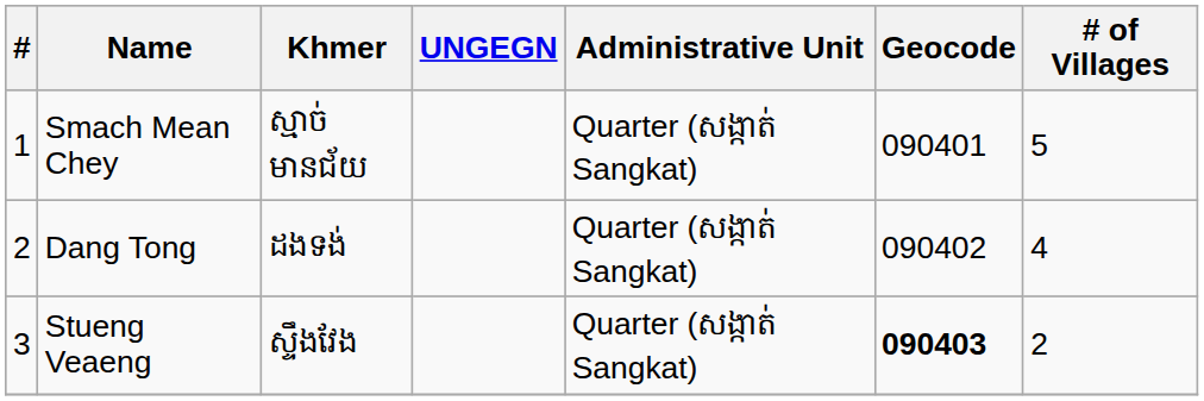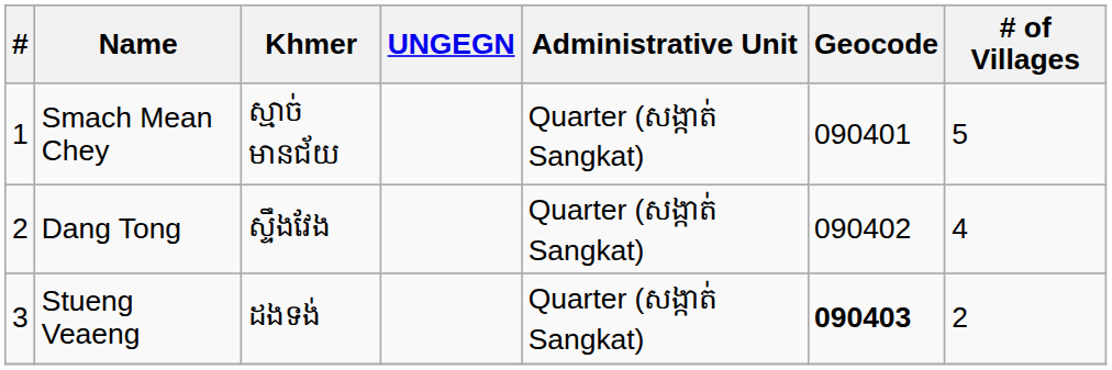 <table class="wikitable sortable">
 <tr>
 <th>#</th>
 <th>Name</th>
 <th>Khmer</th>
 <th><a href='#'>UNGEGN</a></th>
 <th>Administrative Unit</th>
 <th>Geocode</th>
 <th># of Villages</th>
 </tr>
 <tr>
 <td>1</td>
 <td>Smach Mean Chey</td>
 <td>ស្មាច់មានជ័យ</td>
 <td></td>
 <td>Quarter (សង្កាត់ Sangkat)</td>
 <td>090401</td>
 <td>5</td>
 </tr>
 <tr>
 <td>2</td>
 <td>Dang Tong</td>
-<td>ដងទង់</td>
+<td>ស្ទឹងវែង</td>
 <td></td>
 <td>Quarter (សង្កាត់ Sangkat)</td>
 <td>090402</td>
 <td>4</td>
 </tr>
 <tr>
 <td>3</td>
 <td>Stueng Veaeng</td>
-<td>ស្ទឹងវែង</td>
+<td>ដងទង់</td>
 <td></td>
 <td>Quarter (សង្កាត់ Sangkat)</td>
 <td><strong>090403</strong></td>
 <td>2</td>
 </tr>
 <tr>
 </tr>
 </table>
